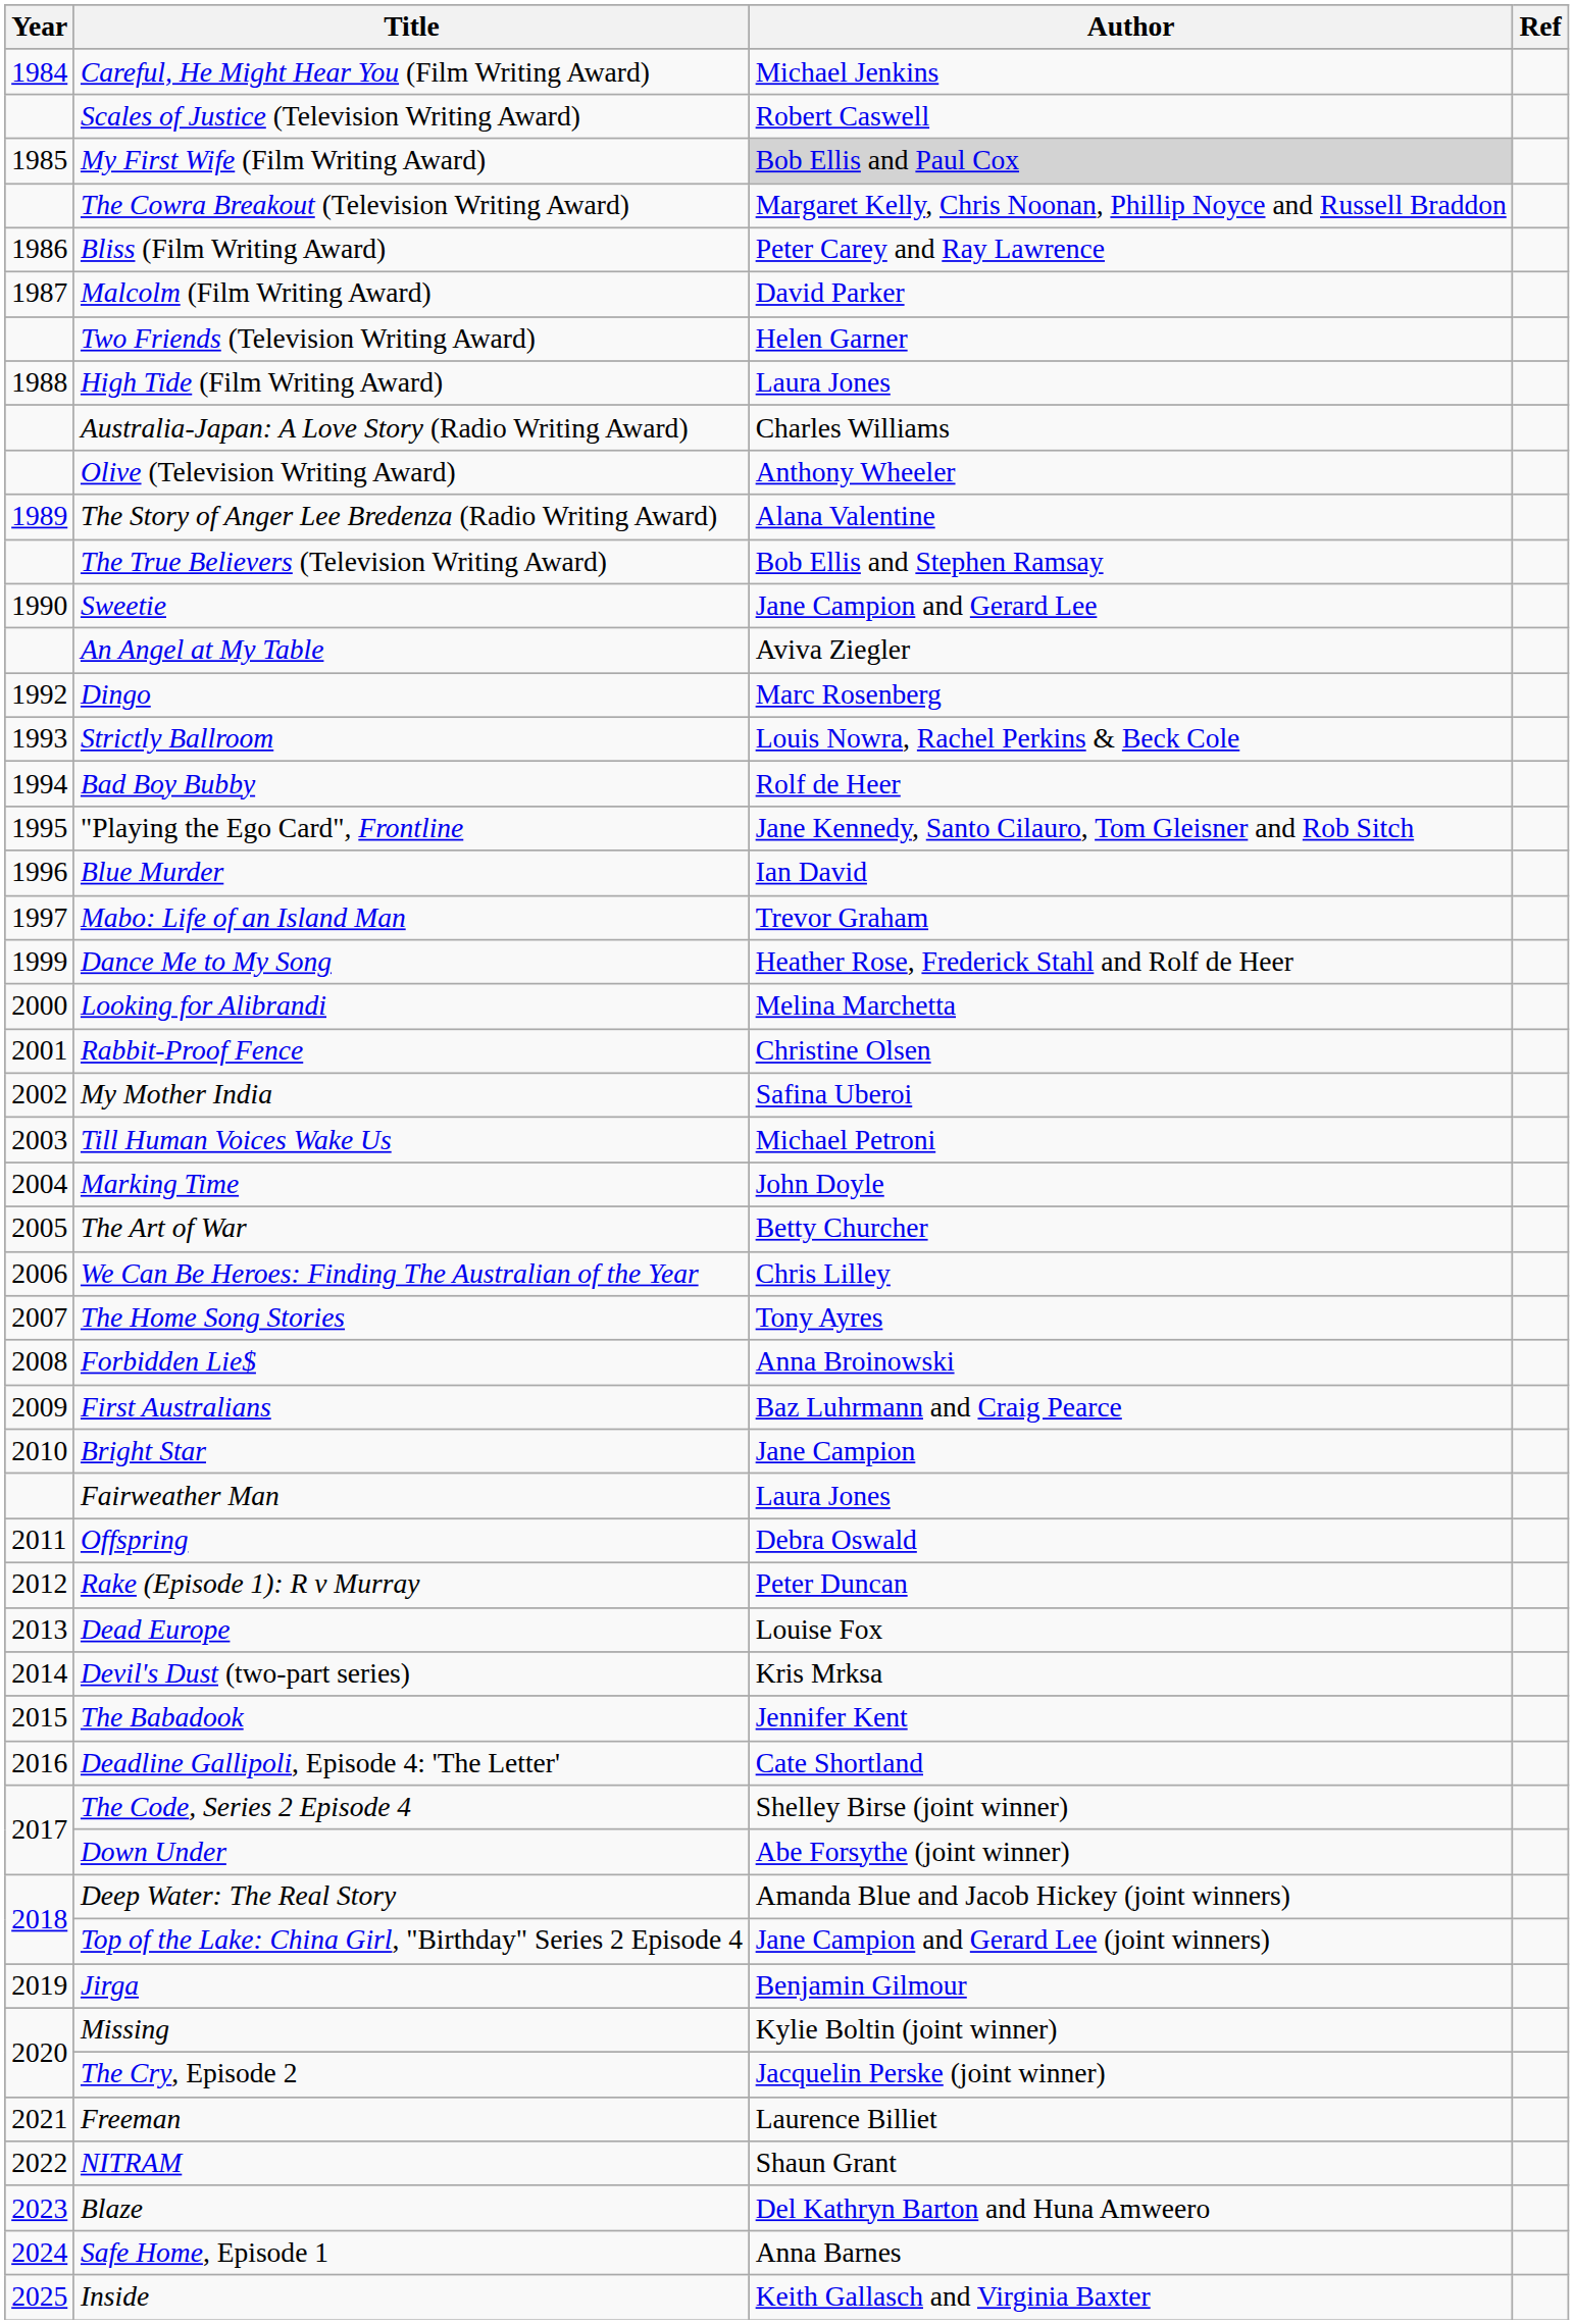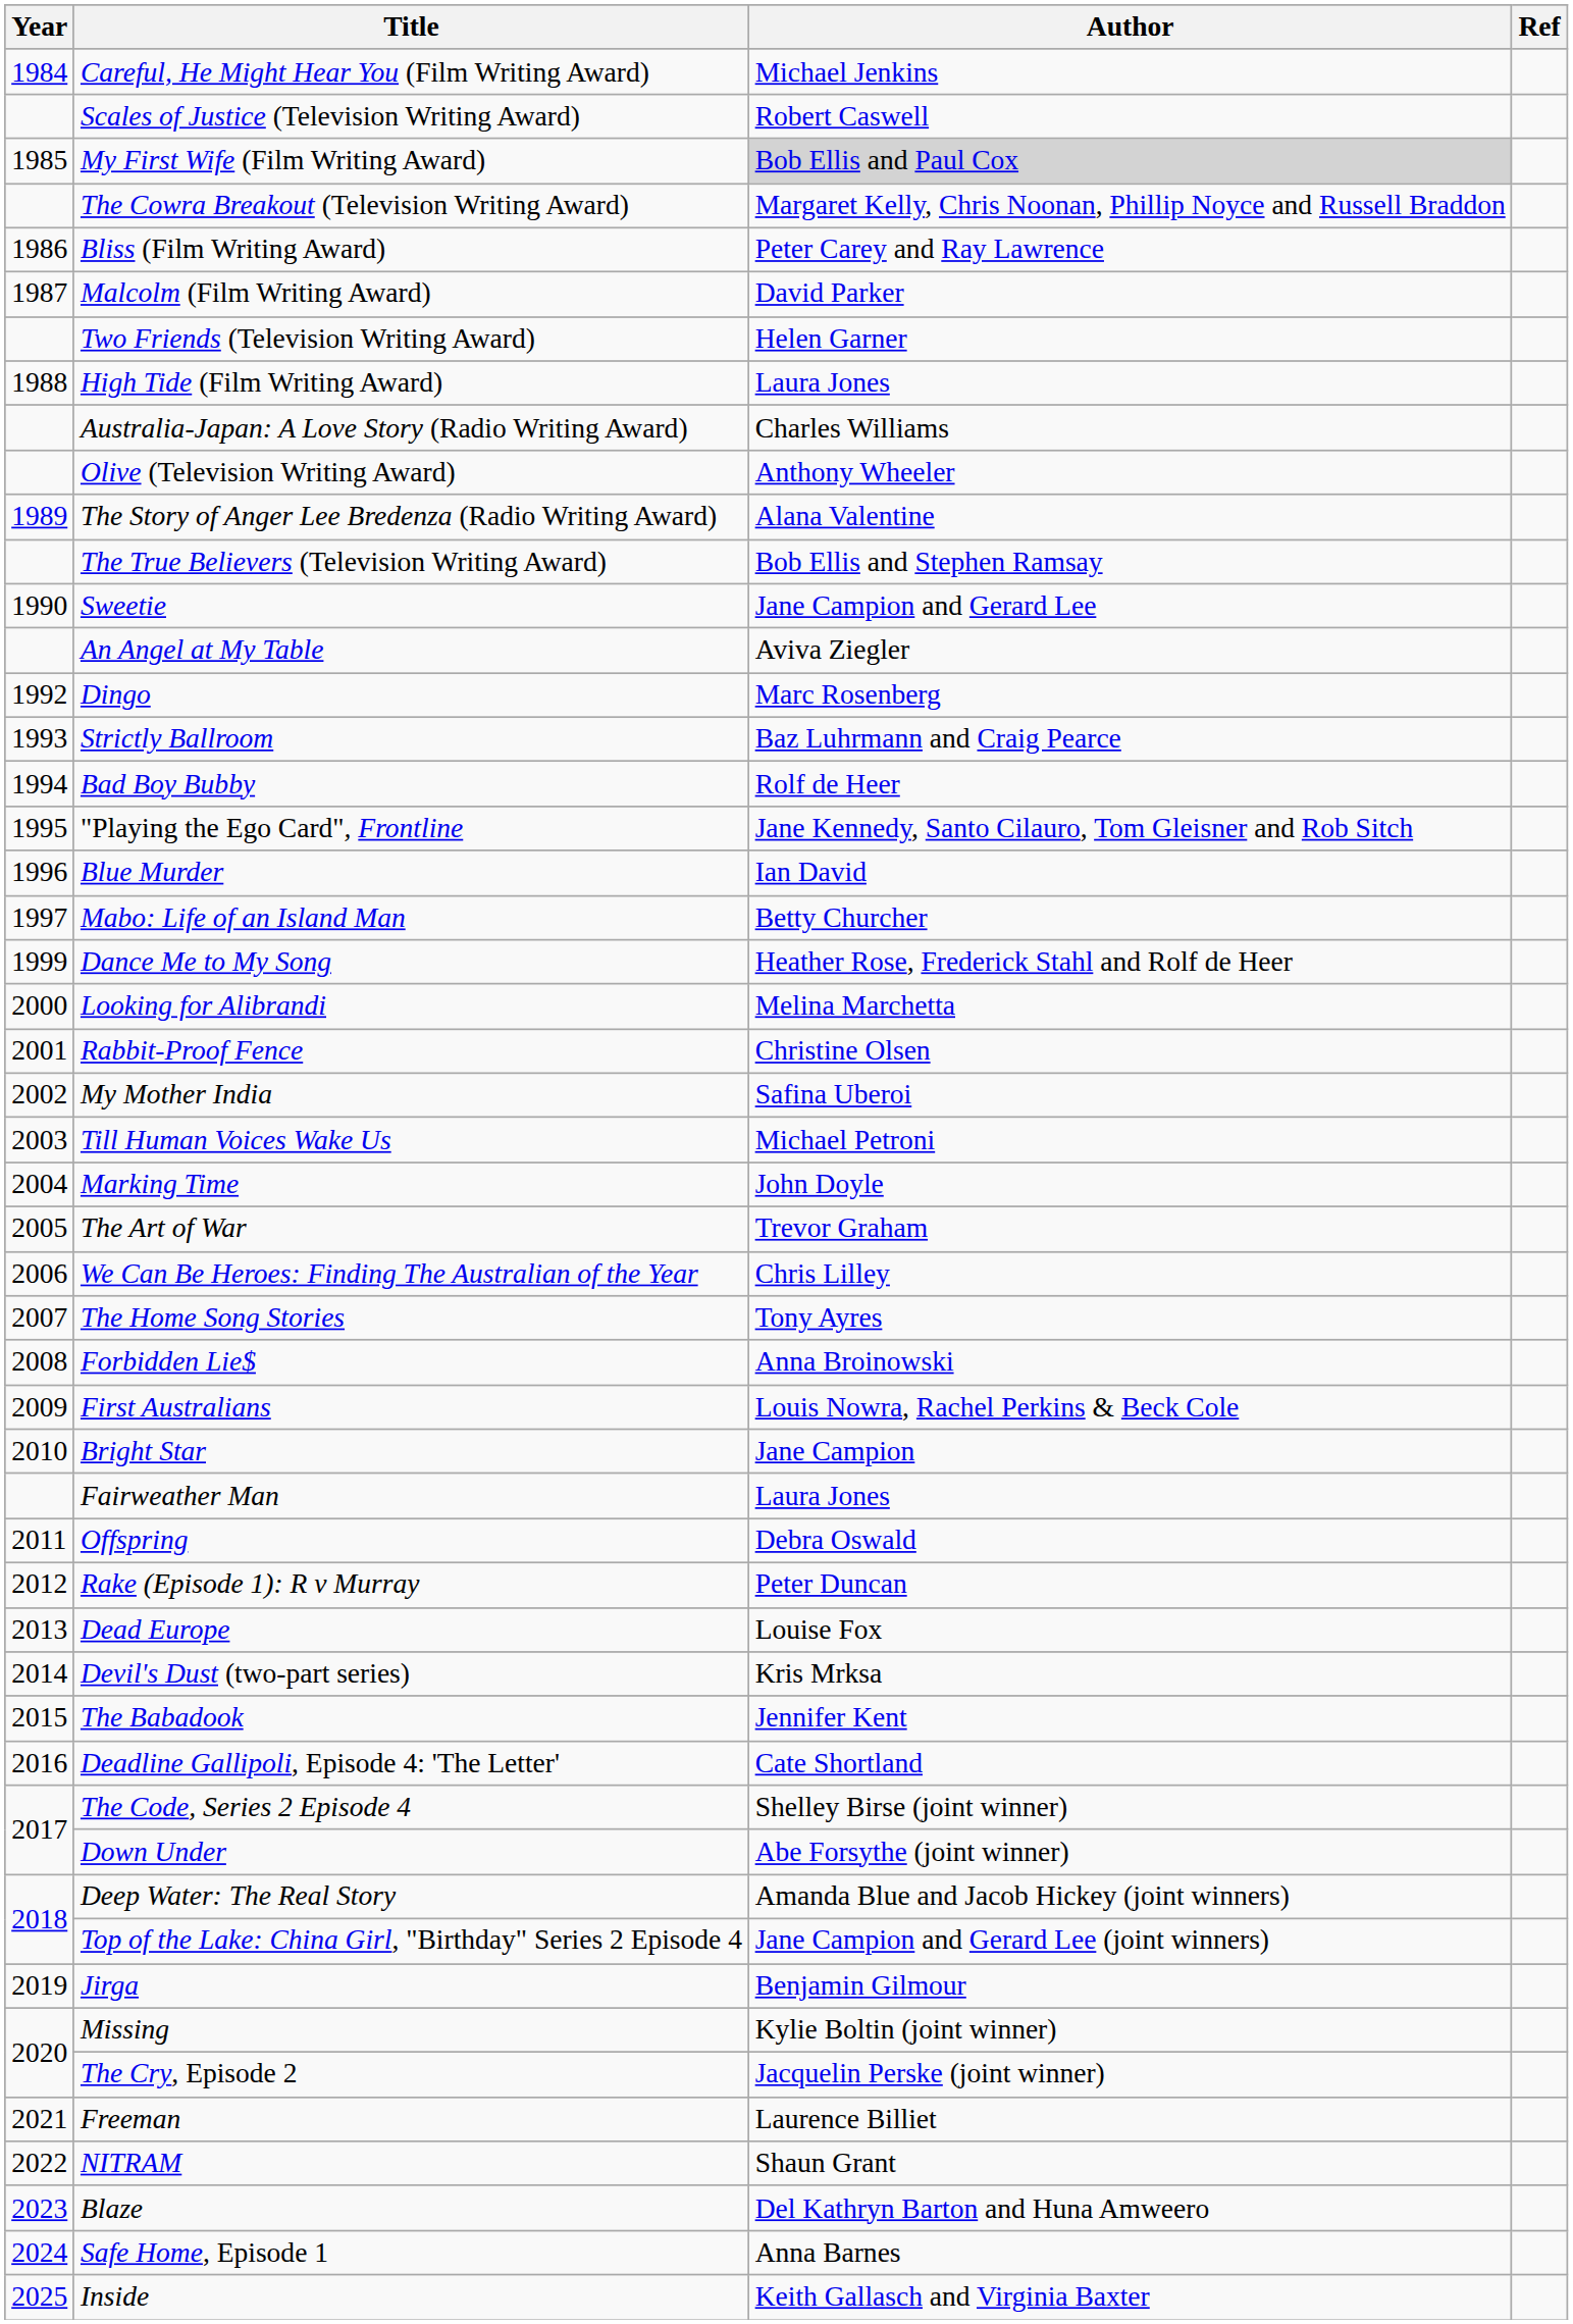 <table class="wikitable">
 <tr>
 <th>Year</th>
 <th>Title</th>
 <th>Author</th>
 <th>Ref</th>
 </tr>
 <tr>
 <td><a href='#'>1984</a></td>
 <td><em><a href='#'>Careful, He Might Hear You</a></em> (Film Writing Award)</td>
 <td><a href='#'>Michael Jenkins</a></td>
 <td></td>
 </tr>
 <tr>
 <td></td>
 <td><em><a href='#'>Scales of Justice</a></em> (Television Writing Award)</td>
 <td><a href='#'>Robert Caswell</a></td>
 <td></td>
 </tr>
 <tr>
 <td>1985</td>
 <td><em><a href='#'>My First Wife</a></em> (Film Writing Award)</td>
 <td style="background: lightgrey;"><a href='#'>Bob Ellis</a> and <a href='#'>Paul Cox</a></td>
 <td></td>
 </tr>
 <tr>
 <td></td>
 <td><em><a href='#'>The Cowra Breakout</a></em> (Television Writing Award)</td>
 <td><a href='#'>Margaret Kelly</a>, <a href='#'>Chris Noonan</a>, <a href='#'>Phillip Noyce</a> and <a href='#'>Russell Braddon</a></td>
 <td></td>
 </tr>
 <tr>
 <td>1986</td>
 <td><em><a href='#'>Bliss</a></em> (Film Writing Award)</td>
 <td><a href='#'>Peter Carey</a> and <a href='#'>Ray Lawrence</a></td>
 <td></td>
 </tr>
 <tr>
 <td>1987</td>
 <td><em><a href='#'>Malcolm</a></em> (Film Writing Award)</td>
 <td><a href='#'>David Parker</a></td>
 <td></td>
 </tr>
 <tr>
 <td></td>
 <td><em><a href='#'>Two Friends</a></em> (Television Writing Award)</td>
 <td><a href='#'>Helen Garner</a></td>
 <td></td>
 </tr>
 <tr>
 <td>1988</td>
 <td><em><a href='#'>High Tide</a></em> (Film Writing Award)</td>
 <td><a href='#'>Laura Jones</a></td>
 <td></td>
 </tr>
 <tr>
 <td></td>
 <td><em>Australia-Japan: A Love Story</em> (Radio Writing Award)</td>
 <td>Charles Williams</td>
 <td></td>
 </tr>
 <tr>
 <td></td>
 <td><em><a href='#'>Olive</a></em> (Television Writing Award)</td>
 <td><a href='#'>Anthony Wheeler</a></td>
 <td></td>
 </tr>
 <tr>
 <td><a href='#'>1989</a></td>
 <td><em>The Story of Anger Lee Bredenza</em> (Radio Writing Award)</td>
 <td><a href='#'>Alana Valentine</a></td>
 <td></td>
 </tr>
 <tr>
 <td></td>
 <td><em><a href='#'>The True Believers</a></em> (Television Writing Award)</td>
 <td><a href='#'>Bob Ellis</a> and <a href='#'>Stephen Ramsay</a></td>
 <td></td>
 </tr>
 <tr>
 <td>1990</td>
 <td><em><a href='#'>Sweetie</a></em></td>
 <td><a href='#'>Jane Campion</a> and <a href='#'>Gerard Lee</a></td>
 <td></td>
 </tr>
 <tr>
 <td></td>
 <td><em><a href='#'>An Angel at My Table</a></em></td>
 <td>Aviva Ziegler</td>
 <td></td>
 </tr>
 <tr>
 <td>1992</td>
 <td><em><a href='#'>Dingo</a></em></td>
 <td><a href='#'>Marc Rosenberg</a></td>
 <td></td>
 </tr>
 <tr>
 <td>1993</td>
 <td><em><a href='#'>Strictly Ballroom</a></em></td>
-<td><a href='#'>Louis Nowra</a>, <a href='#'>Rachel Perkins</a> & <a href='#'>Beck Cole</a></td>
+<td><a href='#'>Baz Luhrmann</a> and <a href='#'>Craig Pearce</a></td>
 <td></td>
 </tr>
 <tr>
 <td>1994</td>
 <td><em><a href='#'>Bad Boy Bubby</a></em></td>
 <td><a href='#'>Rolf de Heer</a></td>
 <td></td>
 </tr>
 <tr>
 <td>1995</td>
 <td>"Playing the Ego Card"<em>, <a href='#'>Frontline</a></em></td>
 <td><a href='#'>Jane Kennedy</a>, <a href='#'>Santo Cilauro</a>, <a href='#'>Tom Gleisner</a> and <a href='#'>Rob Sitch</a></td>
 <td></td>
 </tr>
 <tr>
 <td>1996</td>
 <td><em><a href='#'>Blue Murder</a></em></td>
 <td><a href='#'>Ian David</a></td>
 <td></td>
 </tr>
 <tr>
 <td>1997</td>
 <td><em><a href='#'>Mabo: Life of an Island Man</a></em></td>
-<td><a href='#'>Trevor Graham</a></td>
+<td><a href='#'>Betty Churcher</a></td>
 <td></td>
 </tr>
 <tr>
 <td>1999</td>
 <td><em><a href='#'>Dance Me to My Song</a></em></td>
 <td><a href='#'>Heather Rose</a>, <a href='#'>Frederick Stahl</a> and Rolf de Heer</td>
 <td></td>
 </tr>
 <tr>
 <td>2000</td>
 <td><em><a href='#'>Looking for Alibrandi</a></em></td>
 <td><a href='#'>Melina Marchetta</a></td>
 <td></td>
 </tr>
 <tr>
 <td>2001</td>
 <td><em><a href='#'>Rabbit-Proof Fence</a></em></td>
 <td><a href='#'>Christine Olsen</a></td>
 <td></td>
 </tr>
 <tr>
 <td>2002</td>
 <td><em>My Mother India</em></td>
 <td><a href='#'>Safina Uberoi</a></td>
 <td></td>
 </tr>
 <tr>
 <td>2003</td>
 <td><em><a href='#'>Till Human Voices Wake Us</a></em></td>
 <td><a href='#'>Michael Petroni</a></td>
 <td></td>
 </tr>
 <tr>
 <td>2004</td>
 <td><em><a href='#'>Marking Time</a></em></td>
 <td><a href='#'>John Doyle</a></td>
 <td></td>
 </tr>
 <tr>
 <td>2005</td>
 <td><em>The Art of War</em></td>
-<td><a href='#'>Betty Churcher</a></td>
+<td><a href='#'>Trevor Graham</a></td>
 <td></td>
 </tr>
 <tr>
 <td>2006</td>
 <td><em><a href='#'>We Can Be Heroes: Finding The Australian of the Year</a></em></td>
 <td><a href='#'>Chris Lilley</a></td>
 <td></td>
 </tr>
 <tr>
 <td>2007</td>
 <td><em><a href='#'>The Home Song Stories</a></em></td>
 <td><a href='#'>Tony Ayres</a></td>
 <td></td>
 </tr>
 <tr>
 <td>2008</td>
 <td><em><a href='#'>Forbidden Lie$</a></em></td>
 <td><a href='#'>Anna Broinowski</a></td>
 <td></td>
 </tr>
 <tr>
 <td>2009</td>
 <td><em><a href='#'>First Australians</a></em></td>
-<td><a href='#'>Baz Luhrmann</a> and <a href='#'>Craig Pearce</a></td>
+<td><a href='#'>Louis Nowra</a>, <a href='#'>Rachel Perkins</a> & <a href='#'>Beck Cole</a></td>
 <td></td>
 </tr>
 <tr>
 <td>2010</td>
 <td><em><a href='#'>Bright Star</a></em></td>
 <td><a href='#'>Jane Campion</a></td>
 <td></td>
 </tr>
 <tr>
 <td></td>
 <td><em>Fairweather Man</em></td>
 <td><a href='#'>Laura Jones</a></td>
 <td></td>
 </tr>
 <tr>
 <td>2011</td>
 <td><em><a href='#'>Offspring</a></em></td>
 <td><a href='#'>Debra Oswald</a></td>
 <td></td>
 </tr>
 <tr>
 <td>2012</td>
 <td><em><a href='#'>Rake</a> (Episode 1): R v Murray</em></td>
 <td><a href='#'>Peter Duncan</a></td>
 <td></td>
 </tr>
 <tr>
 <td>2013</td>
 <td><em><a href='#'>Dead Europe</a></em></td>
 <td>Louise Fox</td>
 <td></td>
 </tr>
 <tr>
 <td>2014</td>
 <td><em><a href='#'>Devil's Dust</a></em> (two-part series)</td>
 <td>Kris Mrksa</td>
 <td></td>
 </tr>
 <tr>
 <td>2015</td>
 <td><em><a href='#'>The Babadook</a></em></td>
 <td><a href='#'>Jennifer Kent</a></td>
 <td></td>
 </tr>
 <tr>
 <td>2016</td>
 <td><em><a href='#'>Deadline Gallipoli</a></em>, Episode 4: 'The Letter'</td>
 <td><a href='#'>Cate Shortland</a></td>
 <td></td>
 </tr>
 <tr>
 <td rowspan="2">2017</td>
 <td><em><a href='#'>The Code</a>, Series 2 Episode 4</em></td>
 <td>Shelley Birse (joint winner)</td>
 <td></td>
 </tr>
 <tr>
 <td><em><a href='#'>Down Under</a></em></td>
 <td><a href='#'>Abe Forsythe</a> (joint winner)</td>
 <td></td>
 </tr>
 <tr>
 <td rowspan="2"><a href='#'>2018</a></td>
 <td><em>Deep Water: The Real Story</em></td>
 <td>Amanda Blue and Jacob Hickey (joint winners)</td>
 <td></td>
 </tr>
 <tr>
 <td><em><a href='#'>Top of the Lake: China Girl</a></em>, "Birthday" Series 2 Episode 4</td>
 <td><a href='#'>Jane Campion</a> and <a href='#'>Gerard Lee</a> (joint winners)</td>
 <td></td>
 </tr>
 <tr>
 <td>2019</td>
 <td><em><a href='#'>Jirga</a></em></td>
 <td><a href='#'>Benjamin Gilmour</a></td>
 <td></td>
 </tr>
 <tr>
 <td rowspan="2">2020</td>
 <td><em>Missing</em></td>
 <td>Kylie Boltin (joint winner)</td>
 <td></td>
 </tr>
 <tr>
 <td><em><a href='#'>The Cry</a></em>, Episode 2</td>
 <td><a href='#'>Jacquelin Perske</a> (joint winner)</td>
 <td></td>
 </tr>
 <tr>
 <td>2021</td>
 <td><em>Freeman</em></td>
 <td>Laurence Billiet</td>
 <td></td>
 </tr>
 <tr>
 <td>2022</td>
 <td><em><a href='#'>NITRAM</a></em></td>
 <td>Shaun Grant</td>
 <td></td>
 </tr>
 <tr>
 <td><a href='#'>2023</a></td>
 <td><em>Blaze</em></td>
 <td><a href='#'>Del Kathryn Barton</a> and Huna Amweero</td>
 <td></td>
 </tr>
 <tr>
 <td><a href='#'>2024</a></td>
 <td><em><a href='#'>Safe Home</a></em>, Episode 1</td>
 <td>Anna Barnes</td>
 <td></td>
 </tr>
 <tr>
 <td><a href='#'>2025</a></td>
 <td><em>Inside</em></td>
 <td><a href='#'>Keith Gallasch</a> and <a href='#'>Virginia Baxter</a></td>
 <td></td>
 </tr>
 </table>
